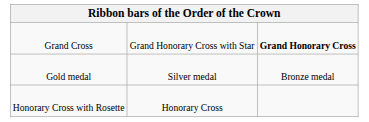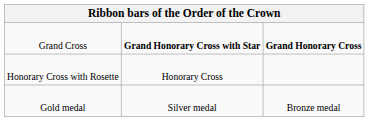 <table class="wikitable" style="margin:1em auto;">
 <tr>
 <th colspan=3>Ribbon bars of the Order of the Crown</th>
 </tr>
 <tr align=center>
 <td><br><small> Grand Cross</small></td>
-<td><br><small>Grand Honorary Cross with Star</small></td>
+<td><strong><br><small>Grand Honorary Cross with Star</small></strong></td>
 <td><strong><br><small>Grand Honorary Cross</small></strong></td>
+</tr>
+<tr align=center>
+<td><br><small>Honorary Cross with Rosette</small></td>
+<td><br><small>Honorary Cross</small></td>
+<td></td>
 </tr>
 <tr align=center>
 <td><br><small>Gold medal</small></td>
 <td><br><small>Silver medal</small></td>
 <td><br><small>Bronze medal</small></td>
 </tr>
-<tr align=center>
-<td><br><small>Honorary Cross with Rosette</small></td>
-<td><br><small>Honorary Cross</small></td>
-<td></td>
-</tr>
 </table>
